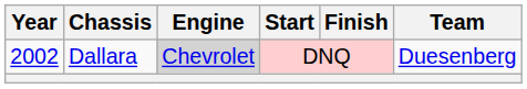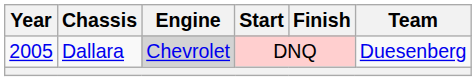 <table class="wikitable" style="font-size: 90%;">
 <tr>
 <th>Year</th>
 <th>Chassis</th>
 <th>Engine</th>
 <th>Start</th>
 <th>Finish</th>
 <th>Team</th>
 </tr>
 <tr>
-<td><a href='#'>2002</a></td>
+<td><a href='#'>2005</a></td>
 <td><a href='#'>Dallara</a></td>
 <td style="background: lightgrey;"><a href='#'>Chevrolet</a></td>
 <td colspan=2 align=center style="background:#FFCFCF;">DNQ</td>
 <td><a href='#'>Duesenberg</a></td>
 </tr>
 <tr>
 <th colspan="6"></th>
 </tr>
 </table>
